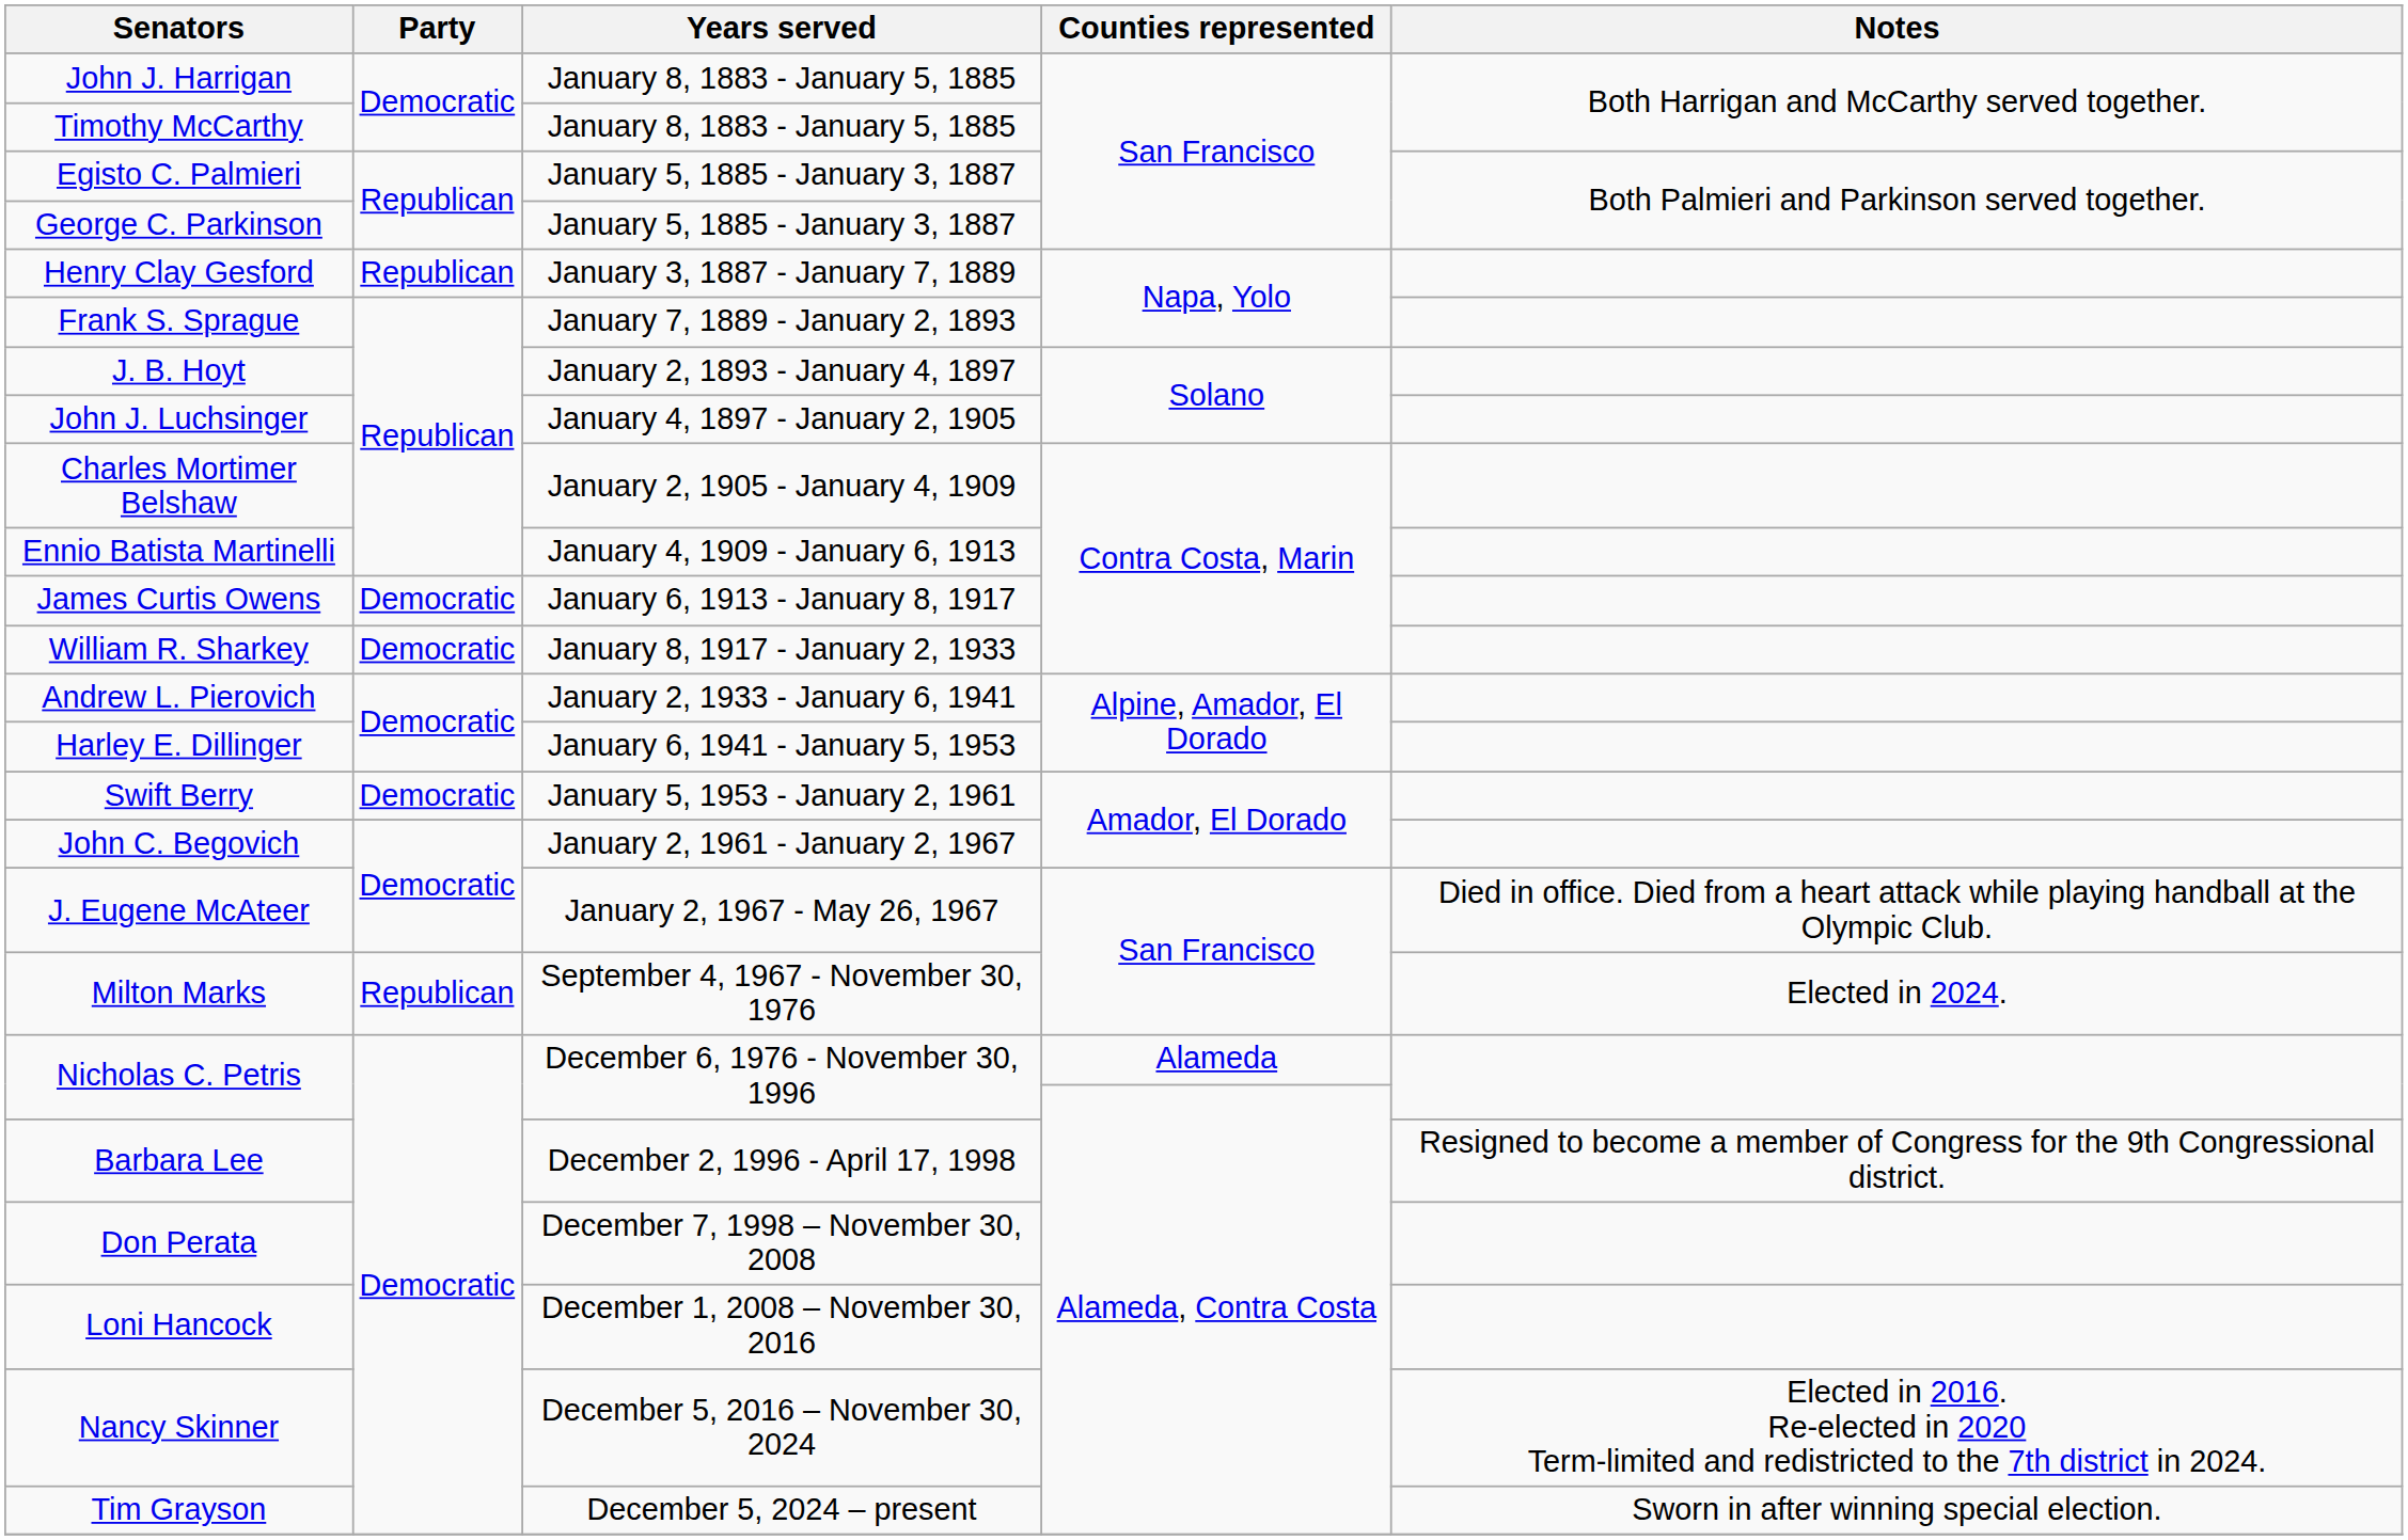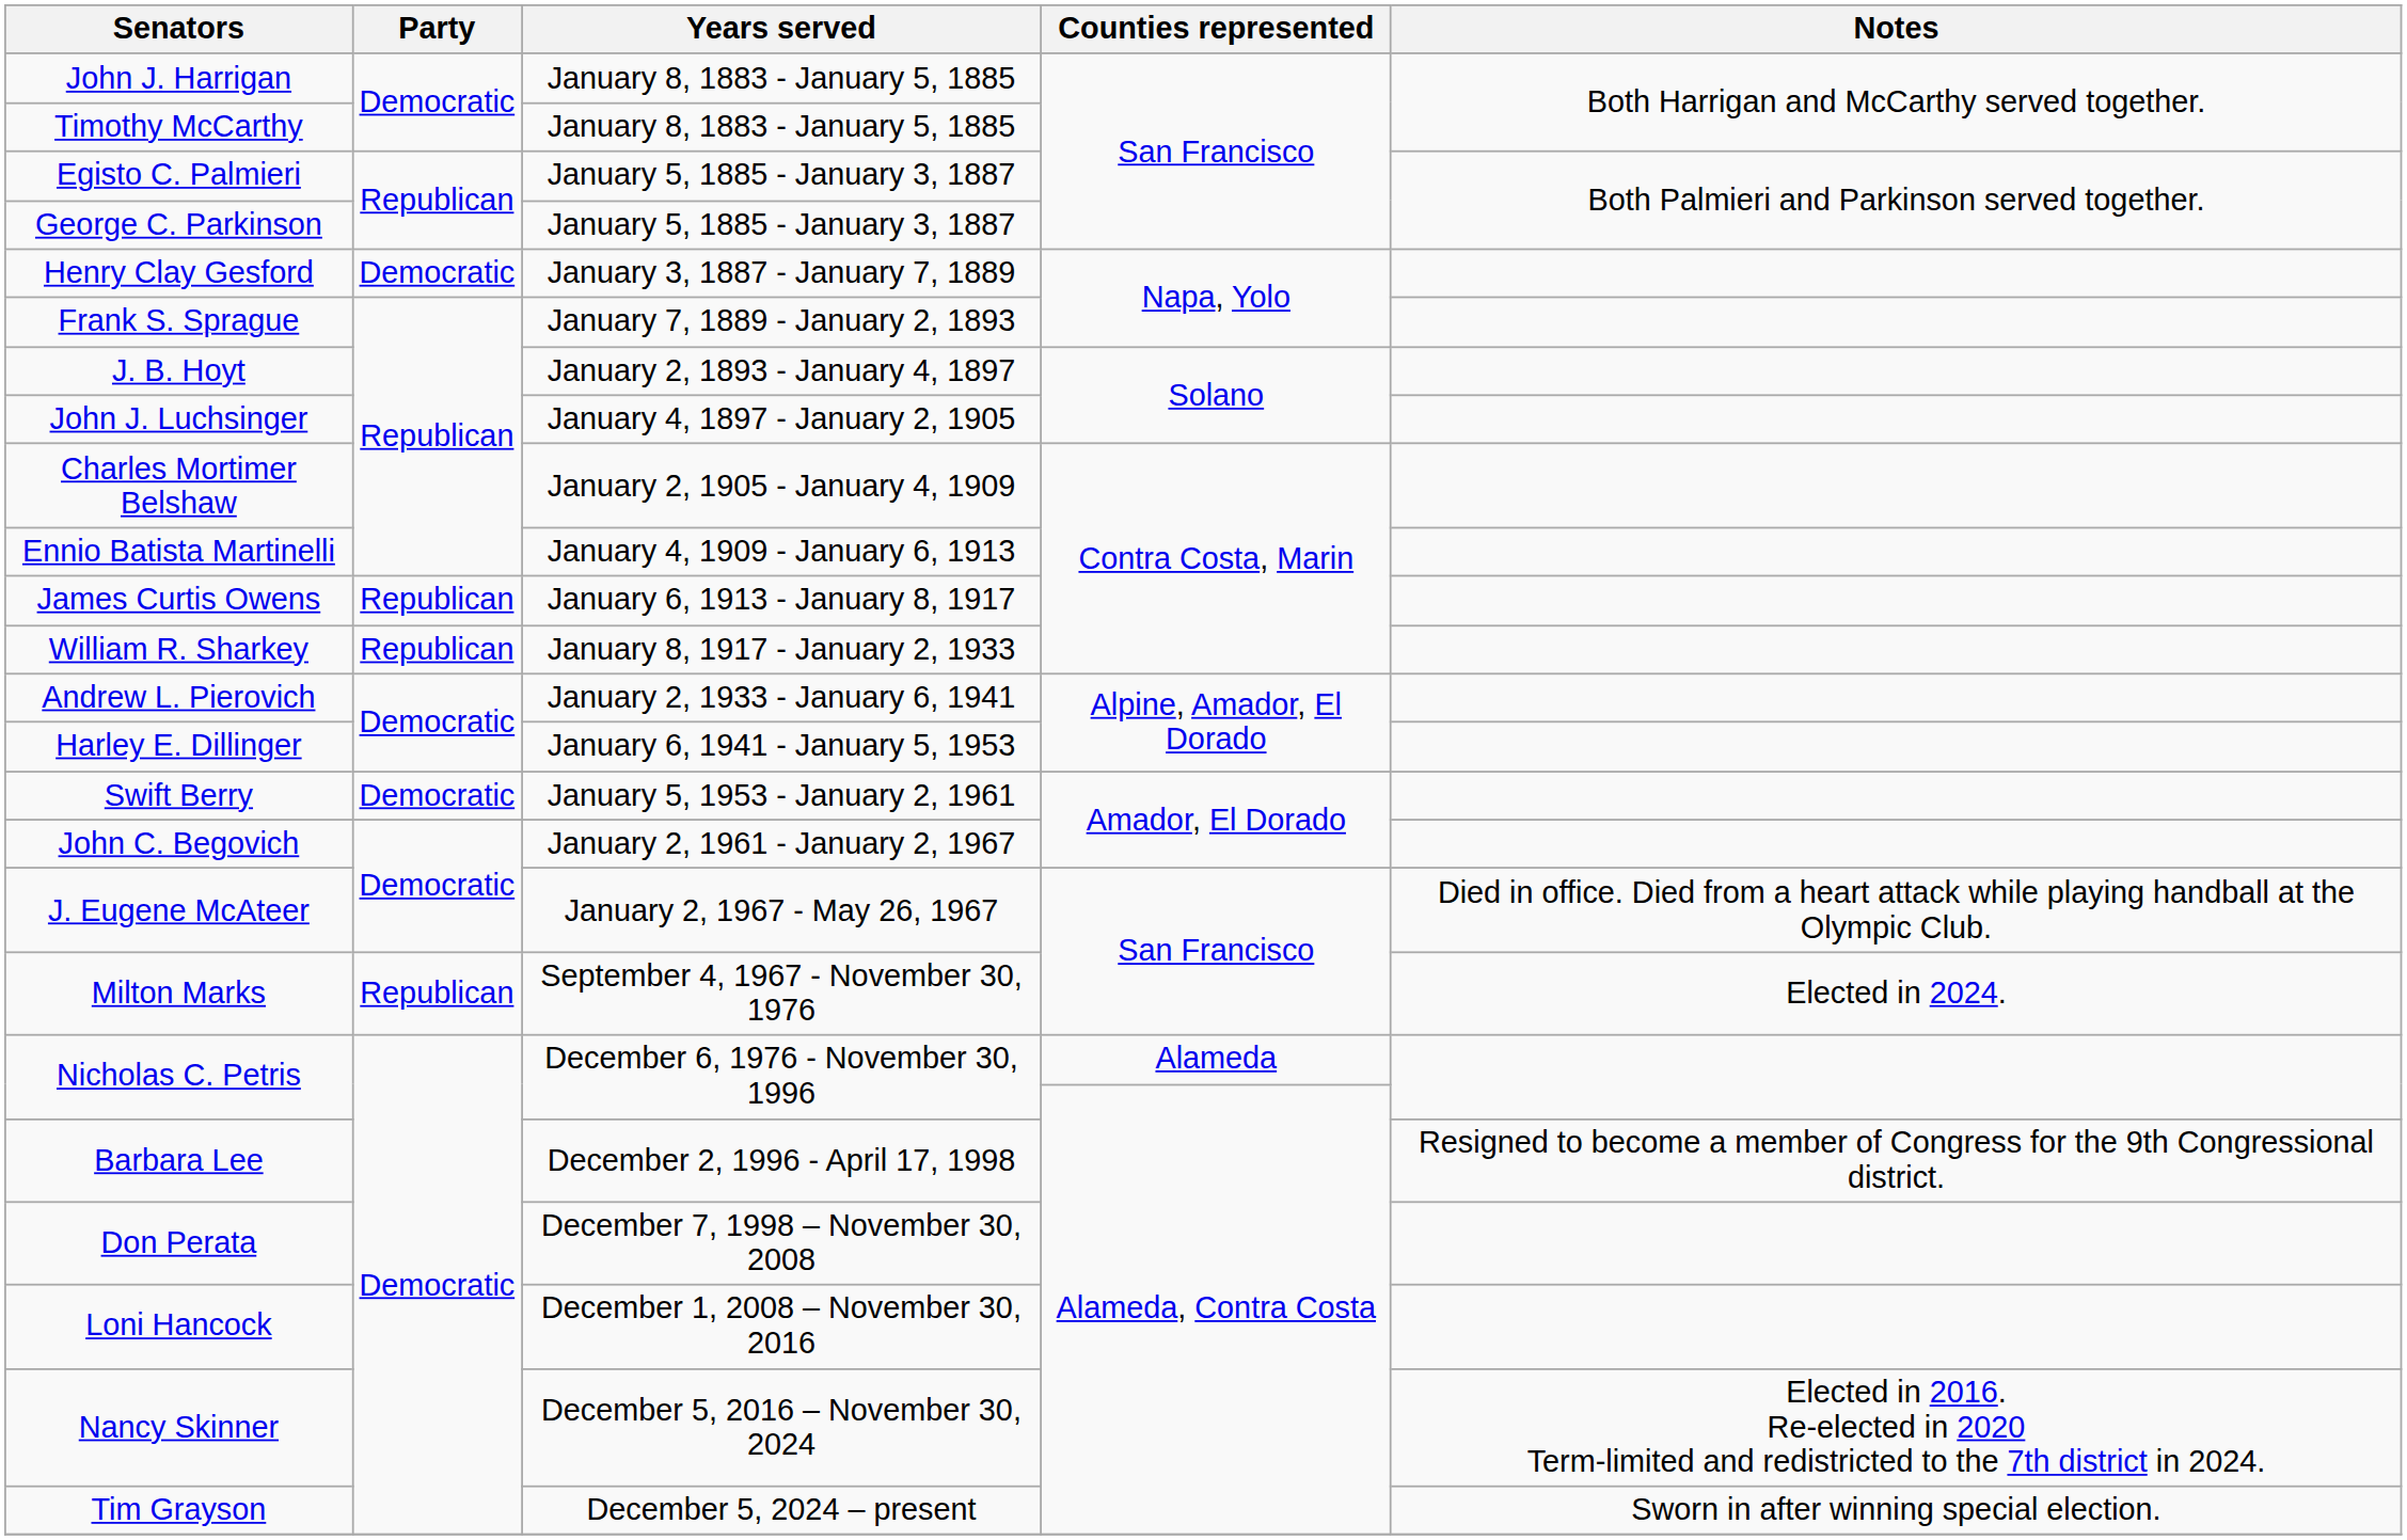 <table class=wikitable style="text-align:center">
 <tr>
 <th>Senators</th>
 <th>Party</th>
 <th>Years served</th>
 <th>Counties represented</th>
 <th>Notes</th>
 </tr>
 <tr>
 <td><a href='#'>John J. Harrigan</a></td>
 <td rowspan=2 ><a href='#'>Democratic</a></td>
 <td>January 8, 1883 - January 5, 1885</td>
 <td rowspan=4><a href='#'>San Francisco</a></td>
 <td rowspan=2>Both Harrigan and McCarthy served together.</td>
 </tr>
 <tr>
 <td><a href='#'>Timothy McCarthy</a></td>
 <td>January 8, 1883 - January 5, 1885</td>
 </tr>
 <tr>
 <td><a href='#'>Egisto C. Palmieri</a></td>
 <td rowspan=2 ><a href='#'>Republican</a></td>
 <td>January 5, 1885 - January 3, 1887</td>
 <td rowspan=2>Both Palmieri and Parkinson served together.</td>
 </tr>
 <tr>
 <td><a href='#'>George C. Parkinson</a></td>
 <td>January 5, 1885 - January 3, 1887</td>
 </tr>
 <tr>
 <td><a href='#'>Henry Clay Gesford</a></td>
-<td><a href='#'>Republican</a></td>
+<td><a href='#'>Democratic</a></td>
 <td>January 3, 1887 - January 7, 1889</td>
 <td rowspan=2><a href='#'>Napa</a>, <a href='#'>Yolo</a></td>
 <td></td>
 </tr>
 <tr>
 <td><a href='#'>Frank S. Sprague</a></td>
 <td rowspan=5 ><a href='#'>Republican</a></td>
 <td>January 7, 1889 - January 2, 1893</td>
 <td></td>
 </tr>
 <tr>
 <td><a href='#'>J. B. Hoyt</a></td>
 <td>January 2, 1893 - January 4, 1897</td>
 <td rowspan=2><a href='#'>Solano</a></td>
 <td></td>
 </tr>
 <tr>
 <td><a href='#'>John J. Luchsinger</a></td>
 <td>January 4, 1897 - January 2, 1905</td>
 <td></td>
 </tr>
 <tr>
 <td><a href='#'>Charles Mortimer Belshaw</a></td>
 <td>January 2, 1905 - January 4, 1909</td>
 <td rowspan=4><a href='#'>Contra Costa</a>, <a href='#'>Marin</a></td>
 <td></td>
 </tr>
 <tr>
 <td><a href='#'>Ennio Batista Martinelli</a></td>
 <td>January 4, 1909 - January 6, 1913</td>
 <td></td>
 </tr>
 <tr>
 <td><a href='#'>James Curtis Owens</a></td>
-<td><a href='#'>Democratic</a></td>
+<td><a href='#'>Republican</a></td>
 <td>January 6, 1913 - January 8, 1917</td>
 <td></td>
 </tr>
 <tr>
 <td><a href='#'>William R. Sharkey</a></td>
-<td><a href='#'>Democratic</a></td>
+<td><a href='#'>Republican</a></td>
 <td>January 8, 1917 - January 2, 1933</td>
 <td></td>
 </tr>
 <tr>
 <td><a href='#'>Andrew L. Pierovich</a></td>
 <td rowspan=2 ><a href='#'>Democratic</a></td>
 <td>January 2, 1933 - January 6, 1941</td>
 <td rowspan=2><a href='#'>Alpine</a>, <a href='#'>Amador</a>, <a href='#'>El Dorado</a></td>
 <td></td>
 </tr>
 <tr>
 <td><a href='#'>Harley E. Dillinger</a></td>
 <td>January 6, 1941 - January 5, 1953</td>
 <td></td>
 </tr>
 <tr>
 <td><a href='#'>Swift Berry</a></td>
 <td><a href='#'>Democratic</a></td>
 <td>January 5, 1953 - January 2, 1961</td>
 <td rowspan=2><a href='#'>Amador</a>, <a href='#'>El Dorado</a></td>
 <td></td>
 </tr>
 <tr>
 <td><a href='#'>John C. Begovich</a></td>
 <td rowspan=2 ><a href='#'>Democratic</a></td>
 <td>January 2, 1961 - January 2, 1967</td>
 <td></td>
 </tr>
 <tr>
 <td><a href='#'>J. Eugene McAteer</a></td>
 <td>January 2, 1967 - May 26, 1967</td>
 <td rowspan=2><a href='#'>San Francisco</a></td>
 <td>Died in office. Died from a heart attack while playing handball at the Olympic Club.</td>
 </tr>
 <tr>
 <td><a href='#'>Milton Marks</a></td>
 <td><a href='#'>Republican</a></td>
 <td>September 4, 1967 - November 30, 1976</td>
 <td>Elected in <a href='#'>2024</a>.</td>
 </tr>
 <tr>
 <td rowspan=2><a href='#'>Nicholas C. Petris</a></td>
 <td rowspan=7 ><a href='#'>Democratic</a></td>
 <td rowspan=2>December 6, 1976 - November 30, 1996</td>
 <td><a href='#'>Alameda</a></td>
 <td rowspan=2></td>
 </tr>
 <tr>
 <td rowspan=6><a href='#'>Alameda</a>, <a href='#'>Contra Costa</a></td>
 </tr>
 <tr>
 <td><a href='#'>Barbara Lee</a></td>
 <td>December 2, 1996 - April 17, 1998</td>
 <td>Resigned to become a member of Congress for the 9th Congressional district.</td>
 </tr>
 <tr>
 <td><a href='#'>Don Perata</a></td>
 <td>December 7, 1998 – November 30, 2008</td>
 <td></td>
 </tr>
 <tr>
 <td><a href='#'>Loni Hancock</a></td>
 <td>December 1, 2008 – November 30, 2016</td>
 <td></td>
 </tr>
 <tr>
 <td><a href='#'>Nancy Skinner</a></td>
 <td>December 5, 2016 – November 30, 2024</td>
 <td>Elected in <a href='#'>2016</a>.<br>Re-elected in <a href='#'>2020</a><br>Term-limited and redistricted to the <a href='#'>7th district</a> in 2024.</td>
 </tr>
 <tr>
 <td><a href='#'>Tim Grayson</a></td>
 <td>December 5, 2024 – present</td>
 <td>Sworn in after winning special election.</td>
 </tr>
 <tr>
 </tr>
 </table>
